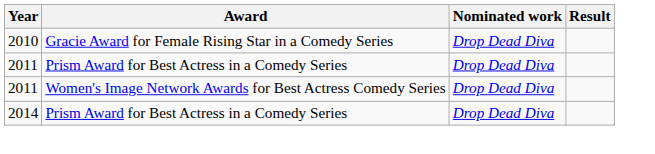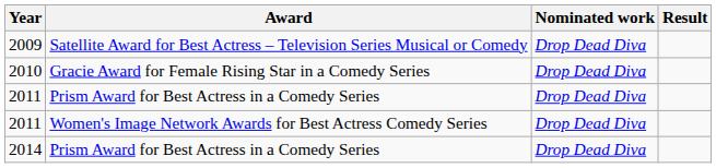 <table class="wikitable">
 <tr>
 <th>Year</th>
 <th>Award</th>
 <th>Nominated work</th>
 <th>Result</th>
+</tr>
+<tr>
+<td>2009</td>
+<td><a href='#'>Satellite Award for Best Actress – Television Series Musical or Comedy</a></td>
+<td><em><a href='#'>Drop Dead Diva</a></em></td>
+<td></td>
 </tr>
 <tr>
 <td>2010</td>
 <td><a href='#'>Gracie Award</a> for Female Rising Star in a Comedy Series</td>
 <td><em><a href='#'>Drop Dead Diva</a></em></td>
 <td></td>
 </tr>
 <tr>
 <td>2011</td>
 <td><a href='#'>Prism Award</a> for Best Actress in a Comedy Series</td>
 <td><em><a href='#'>Drop Dead Diva</a></em></td>
 <td></td>
 </tr>
 <tr>
 <td>2011</td>
 <td><a href='#'>Women's Image Network Awards</a> for Best Actress Comedy Series</td>
 <td><em><a href='#'>Drop Dead Diva</a></em></td>
 <td></td>
 </tr>
 <tr>
 <td>2014</td>
 <td><a href='#'>Prism Award</a> for Best Actress in a Comedy Series</td>
 <td><em><a href='#'>Drop Dead Diva</a></em></td>
 <td></td>
 </tr>
 </table>
